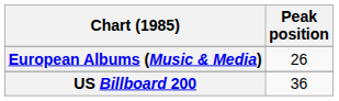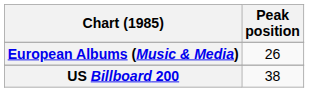 <table class="wikitable sortable plainrowheaders" style="text-align:center">
 <tr>
 <th scope="col">Chart (1985)</th>
 <th scope="col">Peak<br>position</th>
 </tr>
 <tr>
 </tr>
 <tr>
 </tr>
 <tr>
 <th scope="row"><a href='#'>European Albums</a> (<em><a href='#'>Music & Media</a></em>)</th>
 <td>26</td>
 </tr>
 <tr>
 </tr>
 <tr>
 </tr>
 <tr>
 </tr>
 <tr>
 </tr>
 <tr>
 <th scope="row">US <a href='#'><em>Billboard</em> 200</a></th>
-<td>36</td>
+<td>38</td>
 </tr>
 </table>
